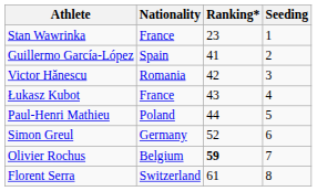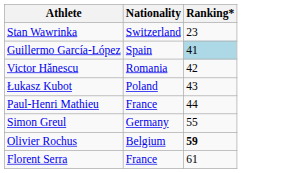 <table class=wikitable>
 <tr>
 <th>Athlete</th>
 <th>Nationality</th>
 <th>Ranking*</th>
-<th>Seeding</th>
 </tr>
 <tr>
 <td><a href='#'>Stan Wawrinka</a></td>
-<td> <a href='#'>France</a></td>
+<td> <a href='#'>Switzerland</a></td>
 <td>23</td>
-<td>1</td>
 </tr>
 <tr>
 <td><a href='#'>Guillermo García-López</a></td>
 <td> <a href='#'>Spain</a></td>
-<td>41</td>
-<td>2</td>
+<td style="background: lightblue;">41</td>
 </tr>
 <tr>
 <td><a href='#'>Victor Hănescu</a></td>
 <td> <a href='#'>Romania</a></td>
 <td>42</td>
-<td>3</td>
 </tr>
 <tr>
 <td><a href='#'>Łukasz Kubot</a></td>
-<td> <a href='#'>France</a></td>
+<td> <a href='#'>Poland</a></td>
 <td>43</td>
-<td>4</td>
 </tr>
 <tr>
 <td><a href='#'>Paul-Henri Mathieu</a></td>
-<td> <a href='#'>Poland</a></td>
+<td> <a href='#'>France</a></td>
 <td>44</td>
-<td>5</td>
 </tr>
 <tr>
 <td><a href='#'>Simon Greul</a></td>
 <td> <a href='#'>Germany</a></td>
-<td>52</td>
-<td>6</td>
+<td>55</td>
 </tr>
 <tr>
 <td><a href='#'>Olivier Rochus</a></td>
 <td> <a href='#'>Belgium</a></td>
 <td><strong>59</strong></td>
-<td>7</td>
 </tr>
 <tr>
 <td><a href='#'>Florent Serra</a></td>
-<td> <a href='#'>Switzerland</a></td>
+<td> <a href='#'>France</a></td>
 <td>61</td>
-<td>8</td>
 </tr>
 </table>
